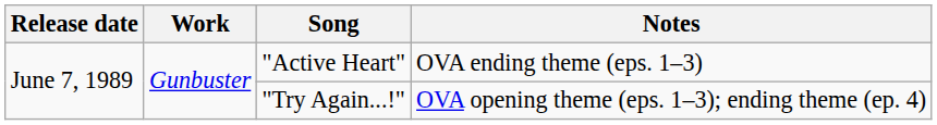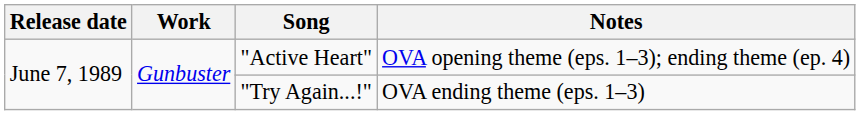 <table class=wikitable>
 <tr>
 <th>Release date</th>
 <th>Work</th>
 <th>Song</th>
 <th>Notes</th>
 </tr>
 <tr>
 <td rowspan="2">June 7, 1989</td>
 <td rowspan="2"><em><a href='#'>Gunbuster</a></em></td>
 <td>"Active Heart"</td>
-<td>OVA ending theme (eps. 1–3)</td>
+<td><a href='#'>OVA</a> opening theme (eps. 1–3); ending theme (ep. 4)</td>
 </tr>
 <tr>
 <td>"Try Again...!"</td>
-<td><a href='#'>OVA</a> opening theme (eps. 1–3); ending theme (ep. 4)</td>
+<td>OVA ending theme (eps. 1–3)</td>
 </tr>
 </table>
